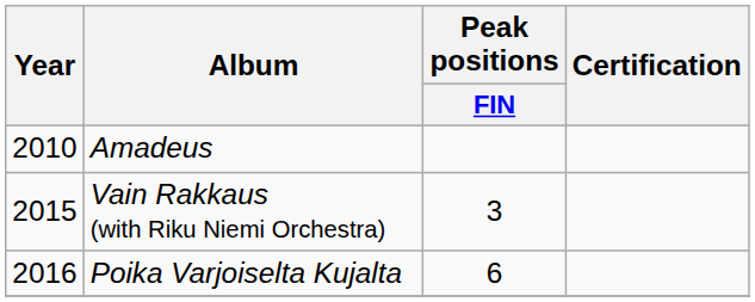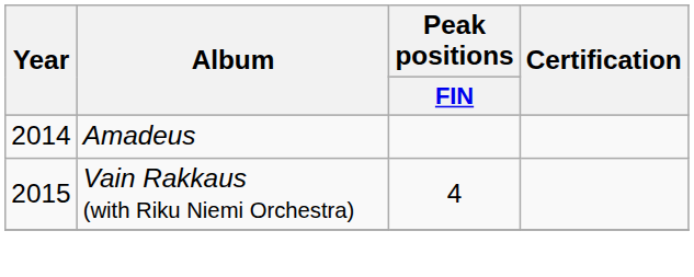 <table class="wikitable">
 <tr>
 <th align="center" rowspan="2" width="10">Year</th>
 <th align="center" rowspan="2" width="180">Album</th>
 <th align="center" colspan="1" width="20">Peak positions</th>
 <th align="center" rowspan="2" width="70">Certification</th>
 </tr>
 <tr>
 <th scope="col" style="width:3em;font-size:90%;"><a href='#'>FIN</a><br></th>
 </tr>
 <tr>
-<td style="text-align:center;">2010</td>
+<td style="text-align:center;">2014</td>
 <td><em>Amadeus</em></td>
 <td style="text-align:center;"></td>
 <td style="text-align:center;"></td>
 </tr>
 <tr>
 <td style="text-align:center;">2015</td>
 <td><em>Vain Rakkaus</em> <br><small>(with Riku Niemi Orchestra)</small></td>
-<td style="text-align:center;">3</td>
-<td style="text-align:center;"></td>
-</tr>
-<tr>
-<td style="text-align:center;">2016</td>
-<td><em>Poika Varjoiselta Kujalta</em></td>
-<td style="text-align:center;">6<br></td>
+<td style="text-align:center;">4</td>
 <td style="text-align:center;"></td>
 </tr>
 <tr>
 </tr>
 </table>
